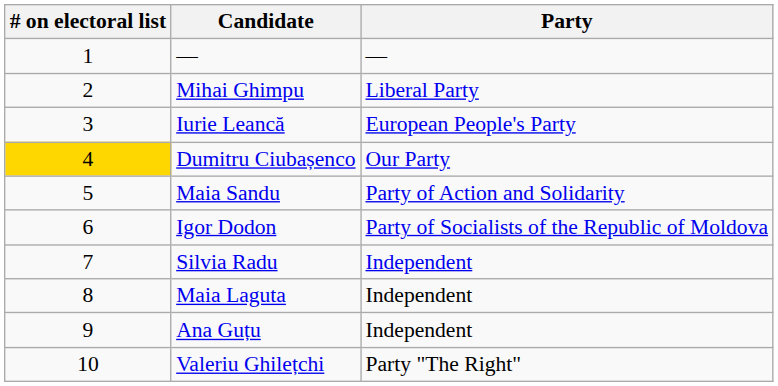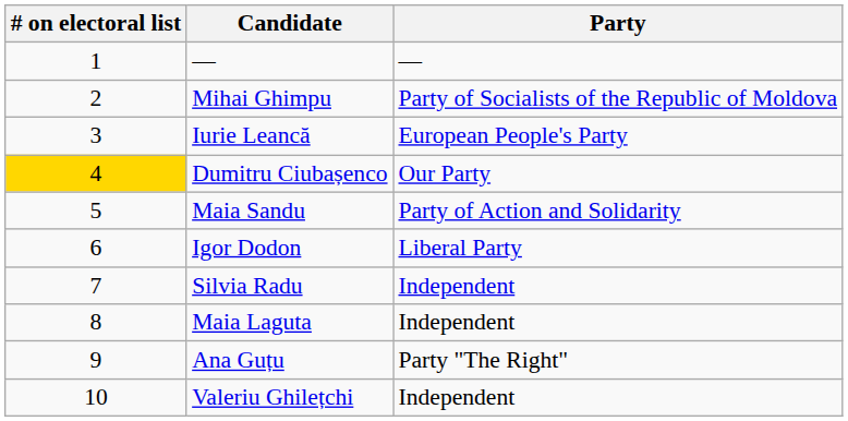 <table class=wikitable>
 <tr>
 <th># on electoral list</th>
 <th>Candidate</th>
 <th>Party</th>
 </tr>
 <tr>
 <td align=center>1</td>
 <td>—</td>
 <td>—</td>
 </tr>
 <tr>
 <td align=center>2</td>
 <td><a href='#'>Mihai Ghimpu</a></td>
-<td><a href='#'>Liberal Party</a></td>
+<td><a href='#'>Party of Socialists of the Republic of Moldova</a></td>
 </tr>
 <tr>
 <td align=center>3</td>
 <td><a href='#'>Iurie Leancă</a></td>
 <td><a href='#'>European People's Party</a></td>
 </tr>
 <tr>
 <td align=center style="background: gold;">4</td>
 <td><a href='#'>Dumitru Ciubașenco</a></td>
 <td><a href='#'>Our Party</a></td>
 </tr>
 <tr>
 <td align=center>5</td>
 <td><a href='#'>Maia Sandu</a></td>
 <td><a href='#'>Party of Action and Solidarity</a></td>
 </tr>
 <tr>
 <td align=center>6</td>
 <td><a href='#'>Igor Dodon</a></td>
-<td><a href='#'>Party of Socialists of the Republic of Moldova</a></td>
+<td><a href='#'>Liberal Party</a></td>
 </tr>
 <tr>
 <td align=center>7</td>
 <td><a href='#'>Silvia Radu</a></td>
 <td><a href='#'>Independent</a></td>
 </tr>
 <tr>
 <td align=center>8</td>
 <td><a href='#'>Maia Laguta</a></td>
 <td>Independent</td>
 </tr>
 <tr>
 <td align=center>9</td>
 <td><a href='#'>Ana Guțu</a></td>
-<td>Independent</td>
+<td>Party "The Right"</td>
 </tr>
 <tr>
 <td align=center>10</td>
 <td><a href='#'>Valeriu Ghilețchi</a></td>
-<td>Party "The Right"</td>
+<td>Independent</td>
 </tr>
 </table>
